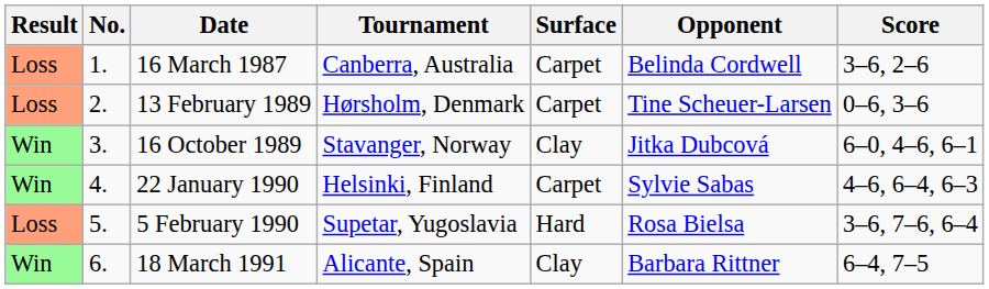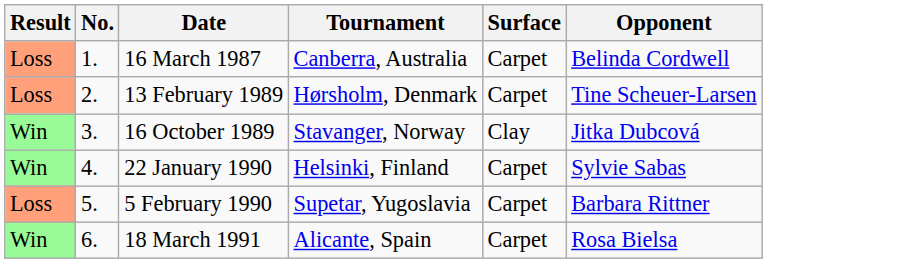 <table class="sortable wikitable" style="font-size:97%;">
 <tr>
 <th>Result</th>
 <th>No.</th>
 <th>Date</th>
 <th>Tournament</th>
 <th>Surface</th>
 <th>Opponent</th>
-<th>Score</th>
 </tr>
 <tr>
 <td style="background:#ffa07a;">Loss</td>
 <td>1.</td>
 <td>16 March 1987</td>
 <td><a href='#'>Canberra</a>, Australia</td>
 <td>Carpet</td>
 <td> <a href='#'>Belinda Cordwell</a></td>
-<td>3–6, 2–6</td>
 </tr>
 <tr>
 <td style="background:#ffa07a;">Loss</td>
 <td>2.</td>
 <td>13 February 1989</td>
 <td><a href='#'>Hørsholm</a>, Denmark</td>
 <td>Carpet</td>
 <td> <a href='#'>Tine Scheuer-Larsen</a></td>
-<td>0–6, 3–6</td>
 </tr>
 <tr>
 <td style="background:#98fb98;">Win</td>
 <td>3.</td>
 <td>16 October 1989</td>
 <td><a href='#'>Stavanger</a>, Norway</td>
 <td>Clay</td>
 <td> <a href='#'>Jitka Dubcová</a></td>
-<td>6–0, 4–6, 6–1</td>
 </tr>
 <tr>
 <td style="background:#98fb98;">Win</td>
 <td>4.</td>
 <td>22 January 1990</td>
 <td><a href='#'>Helsinki</a>, Finland</td>
 <td>Carpet</td>
 <td> <a href='#'>Sylvie Sabas</a></td>
-<td>4–6, 6–4, 6–3</td>
 </tr>
 <tr>
 <td style="background:#ffa07a;">Loss</td>
 <td>5.</td>
 <td>5 February 1990</td>
 <td><a href='#'>Supetar</a>, Yugoslavia</td>
-<td>Hard</td>
-<td> <a href='#'>Rosa Bielsa</a></td>
-<td>3–6, 7–6, 6–4</td>
+<td>Carpet</td>
+<td> <a href='#'>Barbara Rittner</a></td>
 </tr>
 <tr>
 <td style="background:#98fb98;">Win</td>
 <td>6.</td>
 <td>18 March 1991</td>
 <td><a href='#'>Alicante</a>, Spain</td>
-<td>Clay</td>
-<td> <a href='#'>Barbara Rittner</a></td>
-<td>6–4, 7–5</td>
+<td>Carpet</td>
+<td> <a href='#'>Rosa Bielsa</a></td>
 </tr>
 </table>
